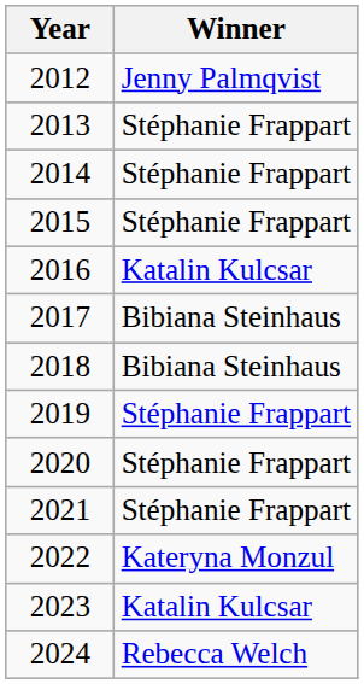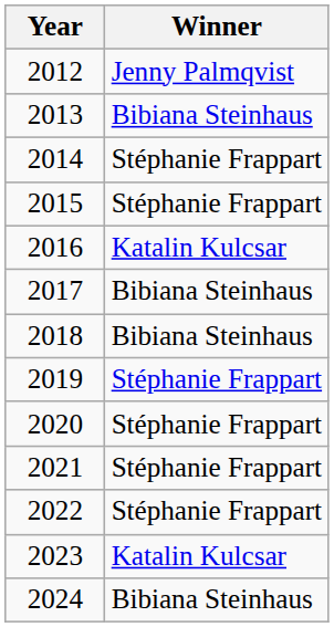 <table class="wikitable">
 <tr>
 <th style="width:50px;">Year</th>
 <th>Winner</th>
 </tr>
 <tr>
 <td align="center">2012</td>
 <td> <a href='#'>Jenny Palmqvist</a></td>
 </tr>
 <tr>
 <td align="center">2013</td>
-<td> Stéphanie Frappart</td>
+<td> <a href='#'>Bibiana Steinhaus</a></td>
 </tr>
 <tr>
 <td align="center">2014</td>
 <td> Stéphanie Frappart</td>
 </tr>
 <tr>
 <td align="center">2015</td>
 <td> Stéphanie Frappart</td>
 </tr>
 <tr>
 <td align="center">2016</td>
 <td> <a href='#'>Katalin Kulcsar</a></td>
 </tr>
 <tr>
 <td align="center">2017</td>
 <td> Bibiana Steinhaus</td>
 </tr>
 <tr>
 <td align="center">2018</td>
 <td> Bibiana Steinhaus</td>
 </tr>
 <tr>
 <td align="center">2019</td>
 <td> <a href='#'>Stéphanie Frappart</a></td>
 </tr>
 <tr>
 <td align="center">2020</td>
 <td> Stéphanie Frappart</td>
 </tr>
 <tr>
 <td align="center">2021</td>
 <td> Stéphanie Frappart</td>
 </tr>
 <tr>
 <td align="center">2022</td>
-<td> <a href='#'>Kateryna Monzul</a></td>
+<td> Stéphanie Frappart</td>
 </tr>
 <tr>
 <td align="center">2023</td>
 <td> <a href='#'>Katalin Kulcsar</a></td>
 </tr>
 <tr>
 <td align="center">2024</td>
-<td> <a href='#'>Rebecca Welch</a></td>
+<td> Bibiana Steinhaus</td>
 </tr>
 </table>
